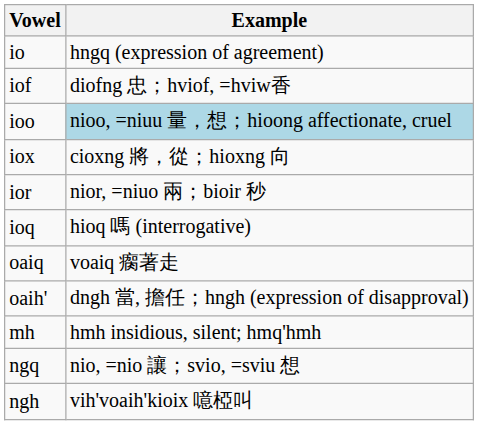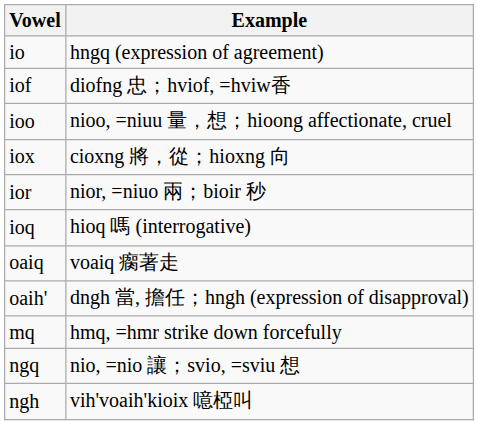 <table class="wikitable">
 <tr>
 <th>Vowel</th>
 <th>Example</th>
 </tr>
 <tr>
 <td>io</td>
 <td>hngq (expression of agreement)</td>
 </tr>
 <tr>
 <td>iof</td>
 <td>diofng 忠；hviof, =hviw香</td>
 </tr>
 <tr>
 <td>ioo</td>
-<td style="background: lightblue;">nioo, =niuu 量，想；hioong affectionate, cruel</td>
+<td>nioo, =niuu 量，想；hioong affectionate, cruel</td>
 </tr>
 <tr>
 <td>iox</td>
 <td>cioxng 將，從；hioxng 向</td>
 </tr>
 <tr>
 <td>ior</td>
 <td>nior, =niuo 兩；bioir 秒</td>
 </tr>
 <tr>
 <td>ioq</td>
 <td>hioq 嗎 (interrogative)</td>
 </tr>
 <tr>
 <td>oaiq</td>
 <td>voaiq 瘸著走</td>
 </tr>
 <tr>
 <td>oaih'</td>
 <td>dngh 當, 擔任；hngh (expression of disapproval)</td>
 </tr>
 <tr>
-<td>mh</td>
-<td>hmh insidious, silent; hmq'hmh</td>
+<td>mq</td>
+<td>hmq, =hmr strike down forcefully</td>
 </tr>
 <tr>
 <td>ngq</td>
 <td>nio, =nio 讓；svio, =sviu 想</td>
 </tr>
 <tr>
 <td>ngh</td>
 <td>vih'voaih'kioix 噫椏叫</td>
 </tr>
 </table>
